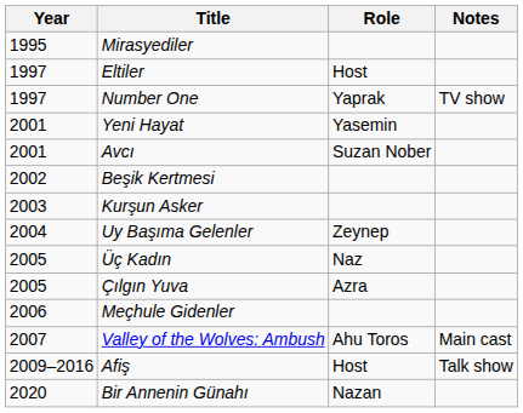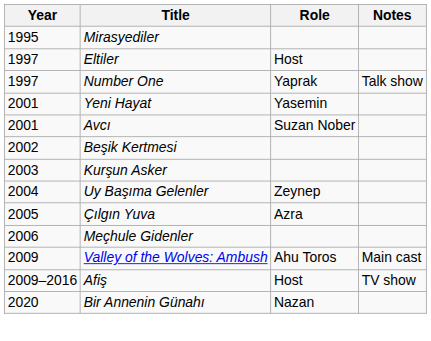 <table class="wikitable sortable">
 <tr>
 <th>Year</th>
 <th>Title</th>
 <th>Role</th>
 <th class="unsortable">Notes</th>
 </tr>
 <tr>
 <td>1995</td>
 <td><em>Mirasyediler</em></td>
 <td></td>
 <td></td>
 </tr>
 <tr>
 <td>1997</td>
 <td><em>Eltiler</em></td>
 <td>Host</td>
 <td></td>
 </tr>
 <tr>
 <td>1997</td>
 <td><em>Number One</em></td>
 <td>Yaprak</td>
-<td>TV show</td>
+<td>Talk show</td>
 </tr>
 <tr>
 <td>2001</td>
 <td><em>Yeni Hayat</em></td>
 <td>Yasemin</td>
 <td></td>
 </tr>
 <tr>
 <td>2001</td>
 <td><em>Avcı</em></td>
 <td>Suzan Nober</td>
 <td></td>
 </tr>
 <tr>
 <td>2002</td>
 <td><em>Beşik Kertmesi</em></td>
 <td></td>
 <td></td>
 </tr>
 <tr>
 <td>2003</td>
 <td><em>Kurşun Asker</em></td>
 <td></td>
 <td></td>
 </tr>
 <tr>
 <td>2004</td>
 <td><em>Uy Başıma Gelenler</em></td>
 <td>Zeynep</td>
 <td></td>
 </tr>
 <tr>
 <td>2005</td>
-<td><em>Üç Kadın</em></td>
-<td>Naz</td>
-<td></td>
-</tr>
-<tr>
-<td>2005</td>
 <td><em>Çılgın Yuva</em></td>
 <td>Azra</td>
 <td></td>
 </tr>
 <tr>
 <td>2006</td>
 <td><em>Meçhule Gidenler</em></td>
 <td></td>
 <td></td>
 </tr>
 <tr>
-<td>2007</td>
+<td>2009</td>
 <td><em><a href='#'>Valley of the Wolves: Ambush</a></em></td>
 <td>Ahu Toros</td>
 <td>Main cast</td>
 </tr>
 <tr>
 <td>2009–2016</td>
 <td><em>Afiş</em></td>
 <td>Host</td>
-<td>Talk show</td>
+<td>TV show</td>
 </tr>
 <tr>
 <td>2020</td>
 <td><em>Bir Annenin Günahı</em></td>
 <td>Nazan</td>
 <td></td>
 </tr>
 </table>
